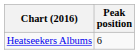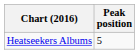 <table class="wikitable sortable">
 <tr>
 <th>Chart (2016)</th>
 <th>Peak<br>position</th>
 </tr>
 <tr>
 <td><a href='#'>Heatseekers Albums</a></td>
-<td>6</td>
+<td>5</td>
 </tr>
 </table>
